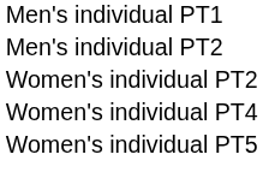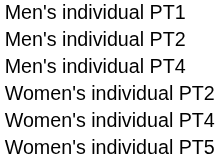 <table>
 <tr>
 <td>Men's individual PT1<br></td>
 <td></td>
 <td></td>
 <td></td>
 </tr>
 <tr>
 <td>Men's individual PT2<br></td>
+<td></td>
+<td></td>
+<td></td>
+</tr>
+<tr>
+<td>Men's individual PT4<br></td>
 <td></td>
 <td></td>
 <td></td>
 </tr>
 <tr>
 <td>Women's individual PT2<br></td>
 <td></td>
 <td></td>
 <td></td>
 </tr>
 <tr>
 <td>Women's individual PT4<br></td>
 <td></td>
 <td></td>
 <td></td>
 </tr>
 <tr>
 <td>Women's individual PT5<br></td>
 <td></td>
 <td></td>
 <td></td>
 </tr>
 </table>
